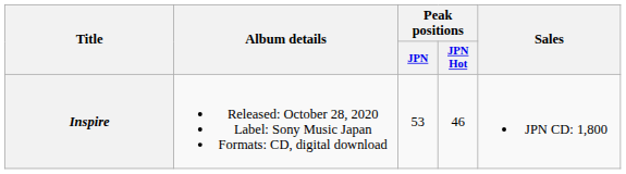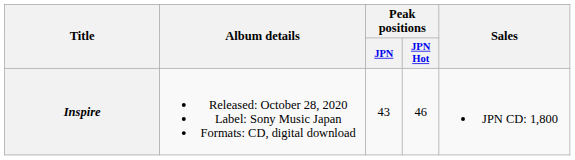 <table class="wikitable plainrowheaders" style="text-align:center;">
 <tr>
 <th style="width:12em;" rowspan="2">Title</th>
 <th style="width:16em;" rowspan="2">Album details</th>
 <th colspan="2">Peak positions</th>
 <th style="width:10em;" rowspan="2">Sales</th>
 </tr>
 <tr>
 <th style="width:2.5em;"><small><a href='#'>JPN</a></small><br></th>
 <th style="width:3em;font-size:85%"><a href='#'>JPN<br>Hot</a><br></th>
 </tr>
 <tr>
 <th scope="row"><em>Inspire</em></th>
 <td><br><ul><li>Released: October 28, 2020</li><li>Label: Sony Music Japan</li><li>Formats: CD, digital download</li></ul></td>
-<td>53</td>
+<td>43</td>
 <td>46</td>
 <td><br><ul><li>JPN CD: 1,800</li></ul></td>
 </tr>
 </table>
